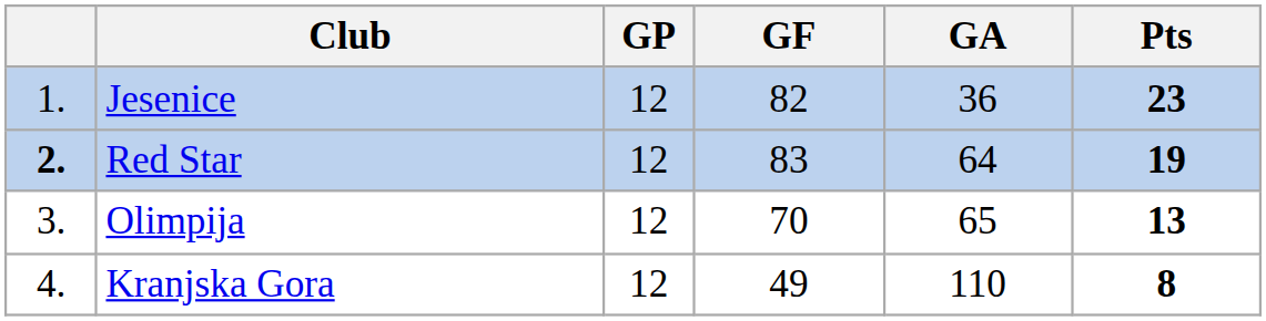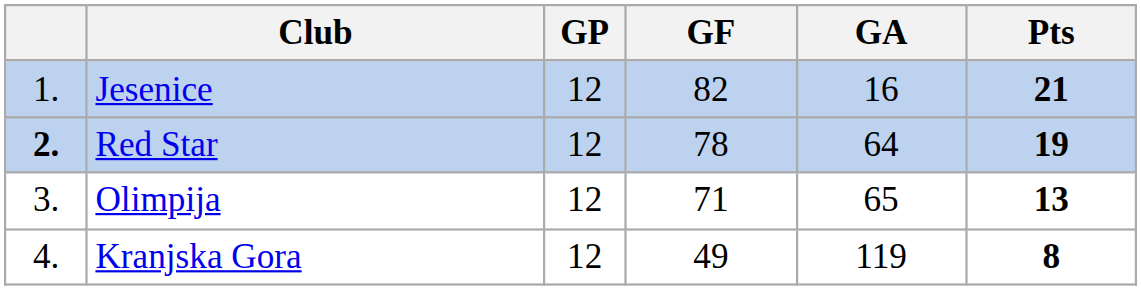 <table class="wikitable">
 <tr>
 <th width="30"></th>
 <th width="200">Club</th>
 <th width="30">GP</th>
 <th width="70">GF</th>
 <th width="70">GA</th>
 <th width="70">Pts</th>
 </tr>
 <tr bgcolor="#BCD2EE" align="center">
 <td>1.</td>
 <td align="left"><a href='#'>Jesenice</a></td>
 <td>12</td>
 <td>82</td>
-<td>36</td>
-<td><strong>23</strong></td>
+<td>16</td>
+<td><strong>21</strong></td>
 </tr>
 <tr bgcolor="#BCD2EE" align="center">
 <td><strong>2.</strong></td>
 <td align="left"><a href='#'>Red Star</a></td>
 <td>12</td>
-<td>83</td>
+<td>78</td>
 <td>64</td>
 <td><strong>19</strong></td>
 </tr>
 <tr bgcolor="#FFFFFF" align="center">
 <td>3.</td>
 <td align="left"><a href='#'>Olimpija</a></td>
 <td>12</td>
-<td>70</td>
+<td>71</td>
 <td>65</td>
 <td><strong>13</strong></td>
 </tr>
 <tr bgcolor="#FFFFFF" align="center">
 <td>4.</td>
 <td align="left"><a href='#'>Kranjska Gora</a></td>
 <td>12</td>
 <td>49</td>
-<td>110</td>
+<td>119</td>
 <td><strong>8</strong></td>
 </tr>
 </table>
